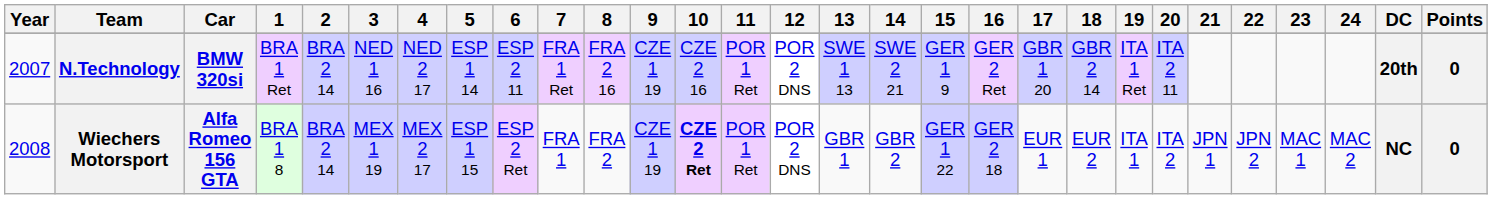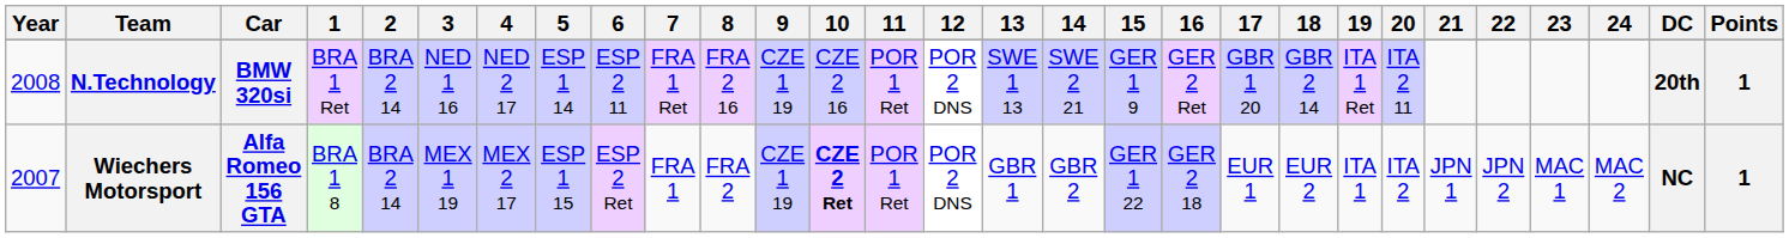 <table class="wikitable" style="text-align:center; font-size:85%">
 <tr>
 <th>Year</th>
 <th>Team</th>
 <th>Car</th>
 <th>1</th>
 <th>2</th>
 <th>3</th>
 <th>4</th>
 <th>5</th>
 <th>6</th>
 <th>7</th>
 <th>8</th>
 <th>9</th>
 <th>10</th>
 <th>11</th>
 <th>12</th>
 <th>13</th>
 <th>14</th>
 <th>15</th>
 <th>16</th>
 <th>17</th>
 <th>18</th>
 <th>19</th>
 <th>20</th>
 <th>21</th>
 <th>22</th>
 <th>23</th>
 <th>24</th>
 <th>DC</th>
 <th>Points</th>
 </tr>
 <tr>
 </tr>
 <tr>
-<td><a href='#'>2007</a></td>
+<td><a href='#'>2008</a></td>
 <th><a href='#'>N.Technology</a></th>
 <th><a href='#'>BMW 320si</a></th>
 <td style="background:#efcfff;"><a href='#'>BRA<br>1</a><br><small>Ret</small></td>
 <td style="background:#cfcfff;"><a href='#'>BRA<br>2</a><br><small>14</small></td>
 <td style="background:#cfcfff;"><a href='#'>NED<br>1</a><br><small>16</small></td>
 <td style="background:#cfcfff;"><a href='#'>NED<br>2</a><br><small>17</small></td>
 <td style="background:#cfcfff;"><a href='#'>ESP<br>1</a><br><small>14</small></td>
 <td style="background:#cfcfff;"><a href='#'>ESP<br>2</a><br><small>11</small></td>
 <td style="background:#efcfff;"><a href='#'>FRA<br>1</a><br><small>Ret</small></td>
 <td style="background:#efcfff;"><a href='#'>FRA<br>2</a><br><small>16</small></td>
 <td style="background:#cfcfff;"><a href='#'>CZE<br>1</a><br><small>19</small></td>
 <td style="background:#cfcfff;"><a href='#'>CZE<br>2</a><br><small>16</small></td>
 <td style="background:#efcfff;"><a href='#'>POR<br>1</a><br><small>Ret</small></td>
 <td style="background:#ffffff;"><a href='#'>POR<br>2</a><br><small>DNS</small></td>
 <td style="background:#cfcfff;"><a href='#'>SWE<br>1</a><br><small>13</small></td>
 <td style="background:#cfcfff;"><a href='#'>SWE<br>2</a><br><small>21</small></td>
 <td style="background:#cfcfff;"><a href='#'>GER<br>1</a><br><small>9</small></td>
 <td style="background:#efcfff;"><a href='#'>GER<br>2</a><br><small>Ret</small></td>
 <td style="background:#cfcfff;"><a href='#'>GBR<br>1</a><br><small>20</small></td>
 <td style="background:#cfcfff;"><a href='#'>GBR<br>2</a><br><small>14</small></td>
 <td style="background:#efcfff;"><a href='#'>ITA<br>1</a><br><small>Ret</small></td>
 <td style="background:#cfcfff;"><a href='#'>ITA<br>2</a><br><small>11</small></td>
 <td></td>
 <td></td>
 <td></td>
 <td></td>
 <th>20th</th>
-<th>0</th>
+<th>1</th>
 </tr>
 <tr>
-<td><a href='#'>2008</a></td>
+<td><a href='#'>2007</a></td>
 <th>Wiechers Motorsport</th>
 <th><a href='#'>Alfa Romeo 156 GTA</a></th>
 <td style="background:#dfffdf;"><a href='#'>BRA<br>1</a><br><small>8</small></td>
 <td style="background:#cfcfff;"><a href='#'>BRA<br>2</a><br><small>14</small></td>
 <td style="background:#cfcfff;"><a href='#'>MEX<br>1</a><br><small>19</small></td>
 <td style="background:#cfcfff;"><a href='#'>MEX<br>2</a><br><small>17</small></td>
 <td style="background:#cfcfff;"><a href='#'>ESP<br>1</a><br><small>15</small></td>
 <td style="background:#efcfff;"><a href='#'>ESP<br>2</a><br><small>Ret</small></td>
 <td><a href='#'>FRA<br>1</a><br></td>
 <td><a href='#'>FRA<br>2</a><br></td>
 <td style="background:#cfcfff;"><a href='#'>CZE<br>1</a><br><small>19</small></td>
 <td style="background:#efcfff;"><strong><a href='#'>CZE<br>2</a><br><small>Ret</small></strong></td>
 <td style="background:#efcfff;"><a href='#'>POR<br>1</a><br><small>Ret</small></td>
 <td style="background:#ffffff;"><a href='#'>POR<br>2</a><br><small>DNS</small></td>
 <td><a href='#'>GBR<br>1</a><br></td>
 <td><a href='#'>GBR<br>2</a><br></td>
 <td style="background:#cfcfff;"><a href='#'>GER<br>1</a><br><small>22</small></td>
 <td style="background:#cfcfff;"><a href='#'>GER<br>2</a><br><small>18</small></td>
 <td><a href='#'>EUR<br>1</a><br></td>
 <td><a href='#'>EUR<br>2</a><br></td>
 <td><a href='#'>ITA<br>1</a><br></td>
 <td><a href='#'>ITA<br>2</a><br></td>
 <td><a href='#'>JPN<br>1</a><br></td>
 <td><a href='#'>JPN<br>2</a><br></td>
 <td><a href='#'>MAC<br>1</a></td>
 <td><a href='#'>MAC<br>2</a></td>
 <th>NC</th>
-<th>0</th>
+<th>1</th>
 </tr>
 </table>
